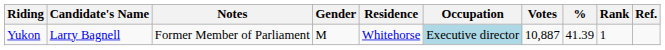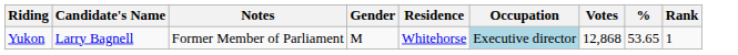 <table class="wikitable sortable">
 <tr>
 <th>Riding</th>
 <th>Candidate's Name</th>
 <th>Notes</th>
 <th>Gender</th>
 <th>Residence</th>
 <th>Occupation</th>
 <th>Votes</th>
 <th>%</th>
 <th>Rank</th>
-<th>Ref.</th>
 </tr>
 <tr>
 <td><a href='#'>Yukon</a></td>
 <td><a href='#'>Larry Bagnell</a></td>
 <td>Former Member of Parliament</td>
 <td>M</td>
 <td><a href='#'>Whitehorse</a></td>
 <td style="background: lightblue;">Executive director</td>
-<td>10,887</td>
-<td>41.39</td>
+<td>12,868</td>
+<td>53.65</td>
 <td>1</td>
-<td></td>
 </tr>
 </table>
